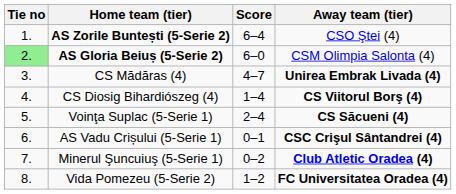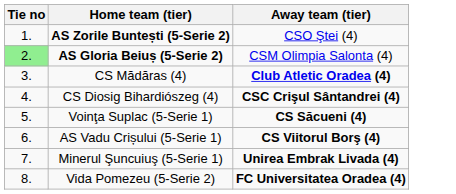 <table class="wikitable" style="text-align: center">
 <tr>
 <th>Tie no</th>
 <th>Home team (tier)</th>
-<th>Score</th>
 <th>Away team (tier)</th>
 </tr>
 <tr>
 <td>1.</td>
 <td><strong>AS Zorile Buntești (5-Serie 2)</strong></td>
-<td>6–4</td>
 <td><a href='#'>CSO Ştei</a> (4)</td>
 </tr>
 <tr>
 <td style="background: lightgreen;">2.</td>
 <td><strong>AS Gloria Beiuș (5-Serie 2)</strong></td>
-<td>6–0</td>
 <td><a href='#'>CSM Olimpia Salonta</a> (4)</td>
 </tr>
 <tr>
 <td>3.</td>
 <td>CS Mădăras (4)</td>
-<td>4–7</td>
-<td><strong>Unirea Embrak Livada (4)</strong></td>
+<td><strong><a href='#'>Club Atletic Oradea</a> (4)</strong></td>
 </tr>
 <tr>
 <td>4.</td>
 <td>CS Diosig Bihardiószeg (4)</td>
-<td>1–4</td>
-<td><strong>CS Viitorul Borş (4)</strong></td>
+<td><strong>CSC Crişul Sântandrei (4)</strong></td>
 </tr>
 <tr>
 <td>5.</td>
 <td>Voinţa Suplac (5-Serie 1)</td>
-<td>2–4</td>
 <td><strong>CS Săcueni (4)</strong></td>
 </tr>
 <tr>
 <td>6.</td>
 <td>AS Vadu Crișului (5-Serie 1)</td>
-<td>0–1</td>
-<td><strong>CSC Crişul Sântandrei (4)</strong></td>
+<td><strong>CS Viitorul Borş (4)</strong></td>
 </tr>
 <tr>
 <td>7.</td>
 <td>Minerul Şuncuiuş (5-Serie 1)</td>
-<td>0–2</td>
-<td><strong><a href='#'>Club Atletic Oradea</a> (4)</strong></td>
+<td><strong>Unirea Embrak Livada (4)</strong></td>
 </tr>
 <tr>
 <td>8.</td>
 <td>Vida Pomezeu (5-Serie 2)</td>
-<td>1–2</td>
 <td><strong>FC Universitatea Oradea (4)</strong></td>
 </tr>
 </table>
